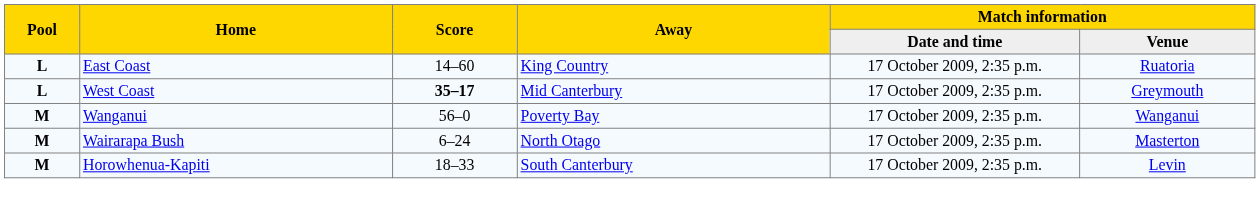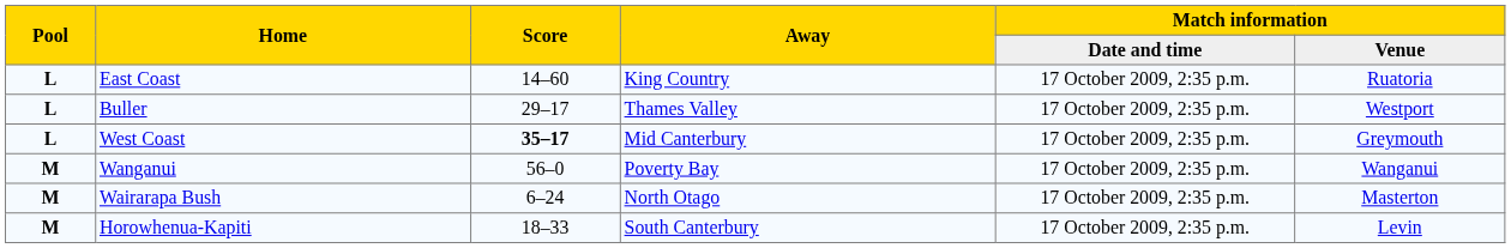 <table border=1 style="border-collapse:collapse;text-align:center" cellpadding=3 cellspacing=0 width=100%>
 <tr bgcolor=#FFD700>
 <th rowspan=2 width=6%>Pool</th>
 <th rowspan=2 width=25%>Home</th>
 <th rowspan=2 width=10%>Score</th>
 <th rowspan=2 width=25%>Away</th>
 <th colspan=2>Match information</th>
 </tr>
 <tr bgcolor=#EFEFEF>
 <th width=20%>Date and time</th>
 <th width=14%>Venue</th>
 </tr>
 <tr bgcolor=#F5FAFF>
 <td><strong>L</strong></td>
 <td align=left><a href='#'>East Coast</a></td>
 <td align=center>14–60</td>
 <td align=left><a href='#'>King Country</a></td>
 <td>17 October 2009, 2:35 p.m.</td>
 <td><a href='#'>Ruatoria</a></td>
+</tr>
+<tr bgcolor=#F5FAFF>
+<td><strong>L</strong></td>
+<td align=left><a href='#'>Buller</a></td>
+<td align=center>29–17</td>
+<td align=left><a href='#'>Thames Valley</a></td>
+<td>17 October 2009, 2:35 p.m.</td>
+<td><a href='#'>Westport</a></td>
 </tr>
 <tr bgcolor=#F5FAFF>
 <td><strong>L</strong></td>
 <td align=left><a href='#'>West Coast</a></td>
 <td align=center><strong>35–17</strong></td>
 <td align=left><a href='#'>Mid Canterbury</a></td>
 <td>17 October 2009, 2:35 p.m.</td>
 <td><a href='#'>Greymouth</a></td>
 </tr>
 <tr bgcolor=#F5FAFF>
 <td><strong>M</strong></td>
 <td align=left><a href='#'>Wanganui</a></td>
 <td align=center>56–0</td>
 <td align=left><a href='#'>Poverty Bay</a></td>
 <td>17 October 2009, 2:35 p.m.</td>
 <td><a href='#'>Wanganui</a></td>
 </tr>
 <tr bgcolor=#F5FAFF>
 <td><strong>M</strong></td>
 <td align=left><a href='#'>Wairarapa Bush</a></td>
 <td align=center>6–24</td>
 <td align=left><a href='#'>North Otago</a></td>
 <td>17 October 2009, 2:35 p.m.</td>
 <td><a href='#'>Masterton</a></td>
 </tr>
 <tr bgcolor=#F5FAFF>
 <td><strong>M</strong></td>
 <td align=left><a href='#'>Horowhenua-Kapiti</a></td>
 <td align=center>18–33</td>
 <td align=left><a href='#'>South Canterbury</a></td>
 <td>17 October 2009, 2:35 p.m.</td>
 <td><a href='#'>Levin</a></td>
 </tr>
 </table>
